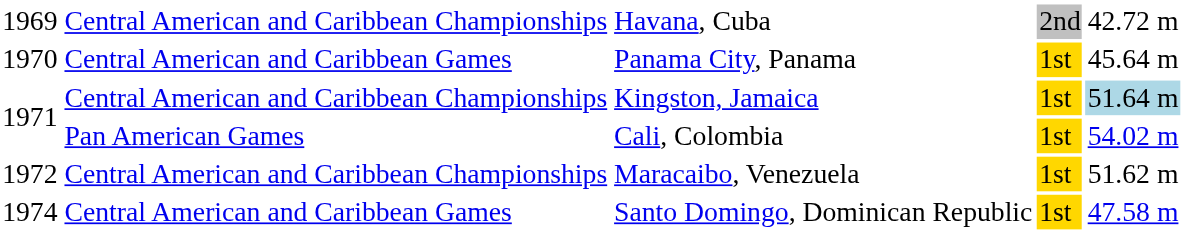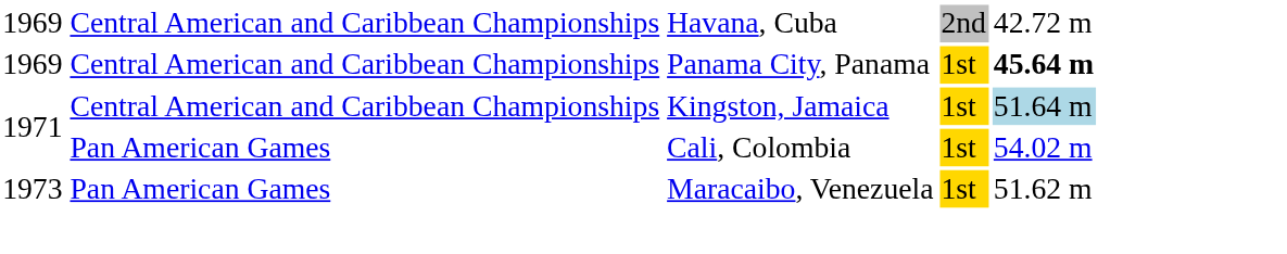 <table>
 <tr>
 <td>1969</td>
 <td><a href='#'>Central American and Caribbean Championships</a></td>
 <td><a href='#'>Havana</a>, Cuba</td>
 <td bgcolor=silver>2nd</td>
 <td>42.72 m</td>
 </tr>
 <tr>
-<td>1970</td>
-<td><a href='#'>Central American and Caribbean Games</a></td>
+<td>1969</td>
+<td><a href='#'>Central American and Caribbean Championships</a></td>
 <td><a href='#'>Panama City</a>, Panama</td>
 <td bgcolor=gold>1st</td>
-<td>45.64 m </td>
+<td><strong>45.64 m </strong></td>
 </tr>
 <tr>
 <td rowspan=2>1971</td>
 <td><a href='#'>Central American and Caribbean Championships</a></td>
 <td><a href='#'>Kingston, Jamaica</a></td>
 <td bgcolor=gold>1st</td>
 <td style="background: lightblue;">51.64 m </td>
 </tr>
 <tr>
 <td><a href='#'>Pan American Games</a></td>
 <td><a href='#'>Cali</a>, Colombia</td>
 <td bgcolor=gold>1st</td>
 <td><a href='#'>54.02 m</a></td>
 </tr>
 <tr>
-<td>1972</td>
-<td><a href='#'>Central American and Caribbean Championships</a></td>
+<td>1973</td>
+<td><a href='#'>Pan American Games</a></td>
 <td><a href='#'>Maracaibo</a>, Venezuela</td>
 <td bgcolor=gold>1st</td>
 <td>51.62 m</td>
 </tr>
-<tr>
-<td>1974</td>
-<td><a href='#'>Central American and Caribbean Games</a></td>
-<td><a href='#'>Santo Domingo</a>, Dominican Republic</td>
-<td bgcolor=gold>1st</td>
-<td><a href='#'>47.58 m</a> </td>
-</tr>
 </table>
